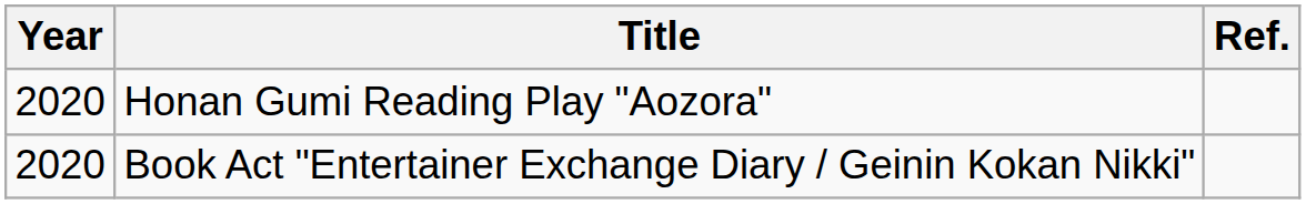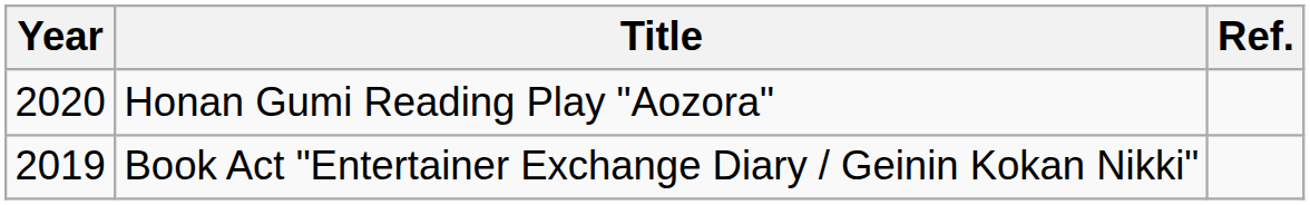 <table class="wikitable">
 <tr>
 <th>Year</th>
 <th>Title</th>
 <th>Ref.</th>
 </tr>
 <tr>
 <td>2020</td>
 <td>Honan Gumi Reading Play "Aozora"</td>
 <td></td>
 </tr>
 <tr>
-<td>2020</td>
+<td>2019</td>
 <td>Book Act "Entertainer Exchange Diary / Geinin Kokan Nikki"</td>
 <td></td>
 </tr>
 </table>
